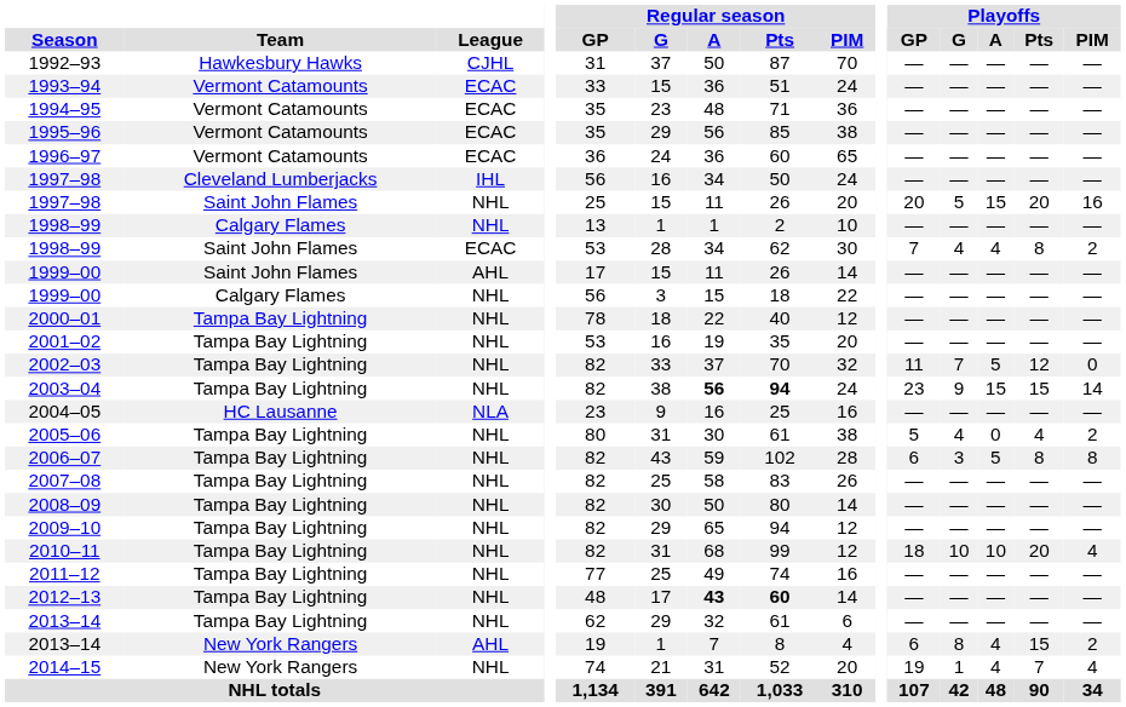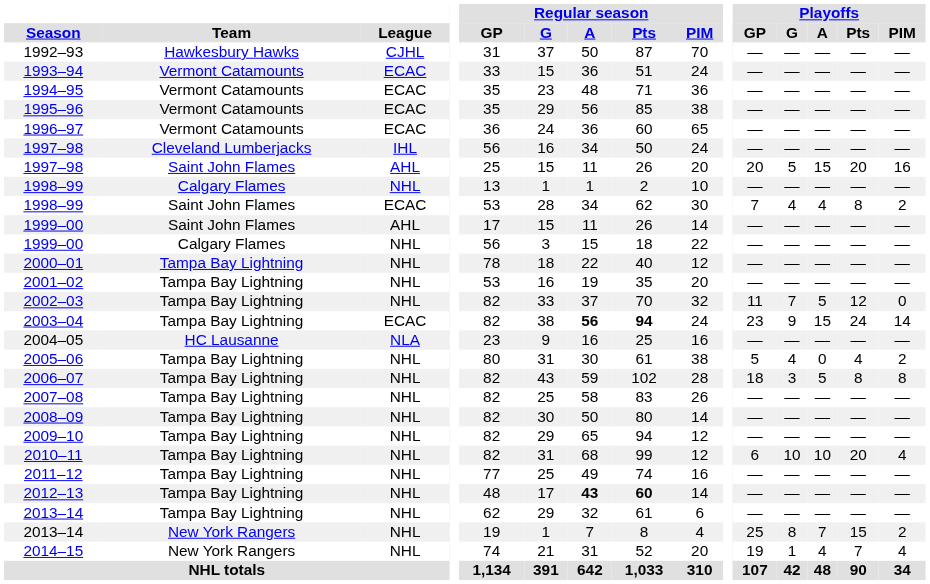 <table border="0" cellpadding="1" cellspacing="0" style="text-align:center; width:60em">
 <tr style="background:#e0e0e0;">
 <th colspan="3" style="background:#fff;"> </th>
 <th rowspan="99" style="background:#fff;"> </th>
 <th colspan="5"><a href='#'>Regular season</a></th>
 <th rowspan="99" style="background:#fff;"> </th>
 <th colspan="5"><a href='#'>Playoffs</a></th>
 </tr>
 <tr style="background:#e0e0e0;">
 <th><a href='#'>Season</a></th>
 <th>Team</th>
 <th>League</th>
 <th>GP</th>
 <th><a href='#'>G</a></th>
 <th><a href='#'>A</a></th>
 <th><a href='#'>Pts</a></th>
 <th><a href='#'>PIM</a></th>
 <th>GP</th>
 <th>G</th>
 <th>A</th>
 <th>Pts</th>
 <th>PIM</th>
 </tr>
 <tr>
 <td>1992–93</td>
 <td><a href='#'>Hawkesbury Hawks</a></td>
 <td><a href='#'>CJHL</a></td>
 <td>31</td>
 <td>37</td>
 <td>50</td>
 <td>87</td>
 <td>70</td>
 <td>—</td>
 <td>—</td>
 <td>—</td>
 <td>—</td>
 <td>—</td>
 </tr>
 <tr style="background:#f0f0f0;">
 <td><a href='#'>1993–94</a></td>
 <td><a href='#'>Vermont Catamounts</a></td>
 <td><a href='#'>ECAC</a></td>
 <td>33</td>
 <td>15</td>
 <td>36</td>
 <td>51</td>
 <td>24</td>
 <td>—</td>
 <td>—</td>
 <td>—</td>
 <td>—</td>
 <td>—</td>
 </tr>
 <tr>
 <td><a href='#'>1994–95</a></td>
 <td>Vermont Catamounts</td>
 <td>ECAC</td>
 <td>35</td>
 <td>23</td>
 <td>48</td>
 <td>71</td>
 <td>36</td>
 <td>—</td>
 <td>—</td>
 <td>—</td>
 <td>—</td>
 <td>—</td>
 </tr>
 <tr style="background:#f0f0f0;">
 <td><a href='#'>1995–96</a></td>
 <td>Vermont Catamounts</td>
 <td>ECAC</td>
 <td>35</td>
 <td>29</td>
 <td>56</td>
 <td>85</td>
 <td>38</td>
 <td>—</td>
 <td>—</td>
 <td>—</td>
 <td>—</td>
 <td>—</td>
 </tr>
 <tr>
 <td><a href='#'>1996–97</a></td>
 <td>Vermont Catamounts</td>
 <td>ECAC</td>
 <td>36</td>
 <td>24</td>
 <td>36</td>
 <td>60</td>
 <td>65</td>
 <td>—</td>
 <td>—</td>
 <td>—</td>
 <td>—</td>
 <td>—</td>
 </tr>
 <tr style="background:#f0f0f0;">
 <td><a href='#'>1997–98</a></td>
 <td><a href='#'>Cleveland Lumberjacks</a></td>
 <td><a href='#'>IHL</a></td>
 <td>56</td>
 <td>16</td>
 <td>34</td>
 <td>50</td>
 <td>24</td>
 <td>—</td>
 <td>—</td>
 <td>—</td>
 <td>—</td>
 <td>—</td>
 </tr>
 <tr>
 <td><a href='#'>1997–98</a></td>
 <td><a href='#'>Saint John Flames</a></td>
-<td>NHL</td>
+<td><a href='#'>AHL</a></td>
 <td>25</td>
 <td>15</td>
 <td>11</td>
 <td>26</td>
 <td>20</td>
 <td>20</td>
 <td>5</td>
 <td>15</td>
 <td>20</td>
 <td>16</td>
 </tr>
 <tr style="background:#f0f0f0;">
 <td><a href='#'>1998–99</a></td>
 <td><a href='#'>Calgary Flames</a></td>
 <td><a href='#'>NHL</a></td>
 <td>13</td>
 <td>1</td>
 <td>1</td>
 <td>2</td>
 <td>10</td>
 <td>—</td>
 <td>—</td>
 <td>—</td>
 <td>—</td>
 <td>—</td>
 </tr>
 <tr>
 <td><a href='#'>1998–99</a></td>
 <td>Saint John Flames</td>
 <td>ECAC</td>
 <td>53</td>
 <td>28</td>
 <td>34</td>
 <td>62</td>
 <td>30</td>
 <td>7</td>
 <td>4</td>
 <td>4</td>
 <td>8</td>
 <td>2</td>
 </tr>
 <tr style="background:#f0f0f0;">
 <td><a href='#'>1999–00</a></td>
 <td>Saint John Flames</td>
 <td>AHL</td>
 <td>17</td>
 <td>15</td>
 <td>11</td>
 <td>26</td>
 <td>14</td>
 <td>—</td>
 <td>—</td>
 <td>—</td>
 <td>—</td>
 <td>—</td>
 </tr>
 <tr>
 <td><a href='#'>1999–00</a></td>
 <td>Calgary Flames</td>
 <td>NHL</td>
 <td>56</td>
 <td>3</td>
 <td>15</td>
 <td>18</td>
 <td>22</td>
 <td>—</td>
 <td>—</td>
 <td>—</td>
 <td>—</td>
 <td>—</td>
 </tr>
 <tr style="background:#f0f0f0;">
 <td><a href='#'>2000–01</a></td>
 <td><a href='#'>Tampa Bay Lightning</a></td>
 <td>NHL</td>
 <td>78</td>
 <td>18</td>
 <td>22</td>
 <td>40</td>
 <td>12</td>
 <td>—</td>
 <td>—</td>
 <td>—</td>
 <td>—</td>
 <td>—</td>
 </tr>
 <tr>
 <td><a href='#'>2001–02</a></td>
 <td>Tampa Bay Lightning</td>
 <td>NHL</td>
 <td>53</td>
 <td>16</td>
 <td>19</td>
 <td>35</td>
 <td>20</td>
 <td>—</td>
 <td>—</td>
 <td>—</td>
 <td>—</td>
 <td>—</td>
 </tr>
 <tr style="background:#f0f0f0;">
 <td><a href='#'>2002–03</a></td>
 <td>Tampa Bay Lightning</td>
 <td>NHL</td>
 <td>82</td>
 <td>33</td>
 <td>37</td>
 <td>70</td>
 <td>32</td>
 <td>11</td>
 <td>7</td>
 <td>5</td>
 <td>12</td>
 <td>0</td>
 </tr>
 <tr>
 <td><a href='#'>2003–04</a></td>
 <td>Tampa Bay Lightning</td>
-<td>NHL</td>
+<td>ECAC</td>
 <td>82</td>
 <td>38</td>
 <td><strong>56</strong></td>
 <td><strong>94</strong></td>
 <td>24</td>
 <td>23</td>
 <td>9</td>
 <td>15</td>
-<td>15</td>
+<td>24</td>
 <td>14</td>
 </tr>
 <tr style="background:#f0f0f0;">
 <td>2004–05</td>
 <td><a href='#'>HC Lausanne</a></td>
 <td><a href='#'>NLA</a></td>
 <td>23</td>
 <td>9</td>
 <td>16</td>
 <td>25</td>
 <td>16</td>
 <td>—</td>
 <td>—</td>
 <td>—</td>
 <td>—</td>
 <td>—</td>
 </tr>
 <tr>
 <td><a href='#'>2005–06</a></td>
 <td>Tampa Bay Lightning</td>
 <td>NHL</td>
 <td>80</td>
 <td>31</td>
 <td>30</td>
 <td>61</td>
 <td>38</td>
 <td>5</td>
 <td>4</td>
 <td>0</td>
 <td>4</td>
 <td>2</td>
 </tr>
 <tr style="background:#f0f0f0;">
 <td><a href='#'>2006–07</a></td>
 <td>Tampa Bay Lightning</td>
 <td>NHL</td>
 <td>82</td>
 <td>43</td>
 <td>59</td>
 <td>102</td>
 <td>28</td>
-<td>6</td>
+<td>18</td>
 <td>3</td>
 <td>5</td>
 <td>8</td>
 <td>8</td>
 </tr>
 <tr>
 <td><a href='#'>2007–08</a></td>
 <td>Tampa Bay Lightning</td>
 <td>NHL</td>
 <td>82</td>
 <td>25</td>
 <td>58</td>
 <td>83</td>
 <td>26</td>
 <td>—</td>
 <td>—</td>
 <td>—</td>
 <td>—</td>
 <td>—</td>
 </tr>
 <tr style="background:#f0f0f0;">
 <td><a href='#'>2008–09</a></td>
 <td>Tampa Bay Lightning</td>
 <td>NHL</td>
 <td>82</td>
 <td>30</td>
 <td>50</td>
 <td>80</td>
 <td>14</td>
 <td>—</td>
 <td>—</td>
 <td>—</td>
 <td>—</td>
 <td>—</td>
 </tr>
 <tr>
 <td><a href='#'>2009–10</a></td>
 <td>Tampa Bay Lightning</td>
 <td>NHL</td>
 <td>82</td>
 <td>29</td>
 <td>65</td>
 <td>94</td>
 <td>12</td>
 <td>—</td>
 <td>—</td>
 <td>—</td>
 <td>—</td>
 <td>—</td>
 </tr>
 <tr style="background:#f0f0f0;">
 <td><a href='#'>2010–11</a></td>
 <td>Tampa Bay Lightning</td>
 <td>NHL</td>
 <td>82</td>
 <td>31</td>
 <td>68</td>
 <td>99</td>
 <td>12</td>
-<td>18</td>
+<td>6</td>
 <td>10</td>
 <td>10</td>
 <td>20</td>
 <td>4</td>
 </tr>
 <tr>
 <td><a href='#'>2011–12</a></td>
 <td>Tampa Bay Lightning</td>
 <td>NHL</td>
 <td>77</td>
 <td>25</td>
 <td>49</td>
 <td>74</td>
 <td>16</td>
 <td>—</td>
 <td>—</td>
 <td>—</td>
 <td>—</td>
 <td>—</td>
 </tr>
 <tr style="background:#f0f0f0;">
 <td><a href='#'>2012–13</a></td>
 <td>Tampa Bay Lightning</td>
 <td>NHL</td>
 <td>48</td>
 <td>17</td>
 <td><strong>43</strong></td>
 <td><strong>60</strong></td>
 <td>14</td>
 <td>—</td>
 <td>—</td>
 <td>—</td>
 <td>—</td>
 <td>—</td>
 </tr>
 <tr>
 <td><a href='#'>2013–14</a></td>
 <td>Tampa Bay Lightning</td>
 <td>NHL</td>
 <td>62</td>
 <td>29</td>
 <td>32</td>
 <td>61</td>
 <td>6</td>
 <td>—</td>
 <td>—</td>
 <td>—</td>
 <td>—</td>
 <td>—</td>
 </tr>
 <tr style="background:#f0f0f0;">
 <td>2013–14</td>
 <td><a href='#'>New York Rangers</a></td>
-<td><a href='#'>AHL</a></td>
+<td>NHL</td>
 <td>19</td>
 <td>1</td>
 <td>7</td>
 <td>8</td>
 <td>4</td>
-<td>6</td>
+<td>25</td>
 <td>8</td>
-<td>4</td>
+<td>7</td>
 <td>15</td>
 <td>2</td>
 </tr>
 <tr>
 <td><a href='#'>2014–15</a></td>
 <td>New York Rangers</td>
 <td>NHL</td>
 <td>74</td>
 <td>21</td>
 <td>31</td>
 <td>52</td>
 <td>20</td>
 <td>19</td>
 <td>1</td>
 <td>4</td>
 <td>7</td>
 <td>4</td>
 </tr>
 <tr style="text-align:center; background:#e0e0e0;">
 <th colspan="3">NHL totals</th>
 <th>1,134</th>
 <th>391</th>
 <th>642</th>
 <th>1,033</th>
 <th>310</th>
 <th>107</th>
 <th>42</th>
 <th>48</th>
 <th>90</th>
 <th>34</th>
 </tr>
 </table>
